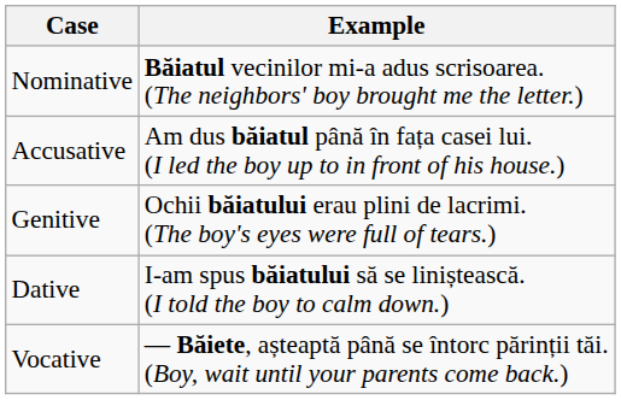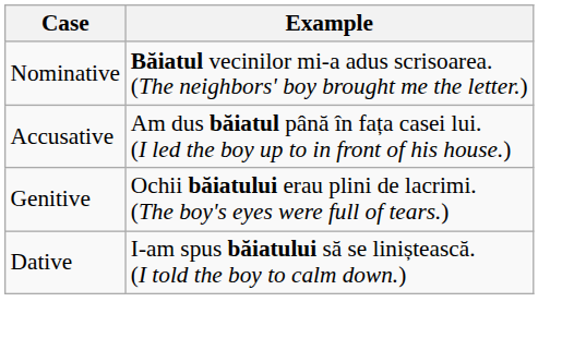 <table class="wikitable">
 <tr>
 <th>Case</th>
 <th>Example</th>
 </tr>
 <tr>
 <td>Nominative</td>
 <td><strong>Băiatul</strong> vecinilor mi-a adus scrisoarea.<br>(<em>The neighbors' boy brought me the letter.</em>)</td>
 </tr>
 <tr>
 <td>Accusative</td>
 <td>Am dus <strong>băiatul</strong> până în fața casei lui.<br>(<em>I led the boy up to in front of his house.</em>)</td>
 </tr>
 <tr>
 <td>Genitive</td>
 <td>Ochii <strong>băiatului</strong> erau plini de lacrimi.<br>(<em>The boy's eyes were full of tears.</em>)</td>
 </tr>
 <tr>
 <td>Dative</td>
 <td>I-am spus <strong>băiatului</strong> să se liniștească.<br>(<em>I told the boy to calm down.</em>)</td>
 </tr>
-<tr>
-<td>Vocative</td>
-<td>— <strong>Băiete</strong>, așteaptă până se întorc părinții tăi.<br>(<em>Boy, wait until your parents come back.</em>)</td>
-</tr>
 </table>
